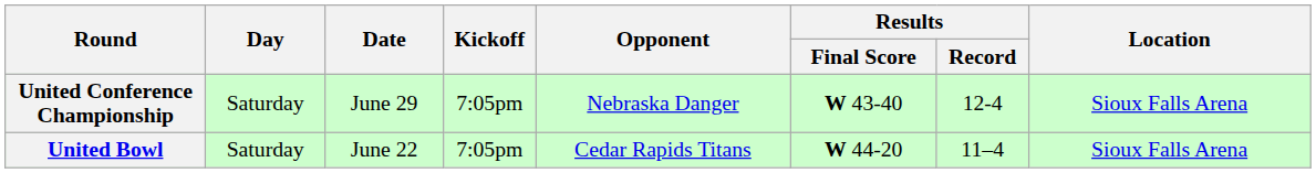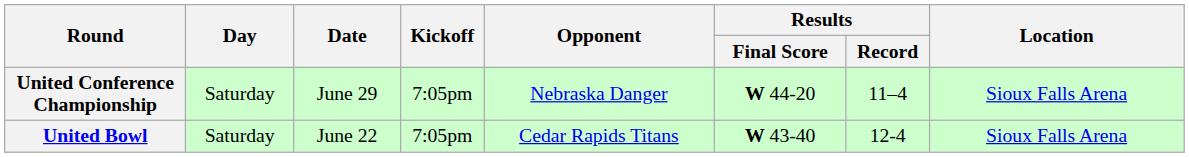 <table class="wikitable">
 <tr>
 <th rowspan="2" width="140">Round</th>
 <th rowspan="2" width="80">Day</th>
 <th rowspan="2" width="80">Date</th>
 <th rowspan="2" width="60">Kickoff</th>
 <th rowspan="2" width="180">Opponent</th>
 <th colspan="2" width="160">Results</th>
 <th rowspan="2" width="200">Location</th>
 </tr>
 <tr>
 <th width="100">Final Score</th>
 <th width="60">Record</th>
 </tr>
 <tr align="center" bgcolor="#CCFFCC">
 <th>United Conference Championship</th>
 <td>Saturday</td>
 <td>June 29</td>
 <td>7:05pm</td>
 <td><a href='#'>Nebraska Danger</a></td>
-<td><strong>W</strong> 43-40</td>
-<td>12-4</td>
+<td><strong>W</strong> 44-20</td>
+<td>11–4</td>
 <td><a href='#'>Sioux Falls Arena</a></td>
 </tr>
 <tr align="center" bgcolor="#CCFFCC">
 <th><a href='#'>United Bowl</a></th>
 <td>Saturday</td>
 <td>June 22</td>
 <td>7:05pm</td>
 <td><a href='#'>Cedar Rapids Titans</a></td>
-<td><strong>W</strong> 44-20</td>
-<td>11–4</td>
+<td><strong>W</strong> 43-40</td>
+<td>12-4</td>
 <td><a href='#'>Sioux Falls Arena</a></td>
 </tr>
 </table>
